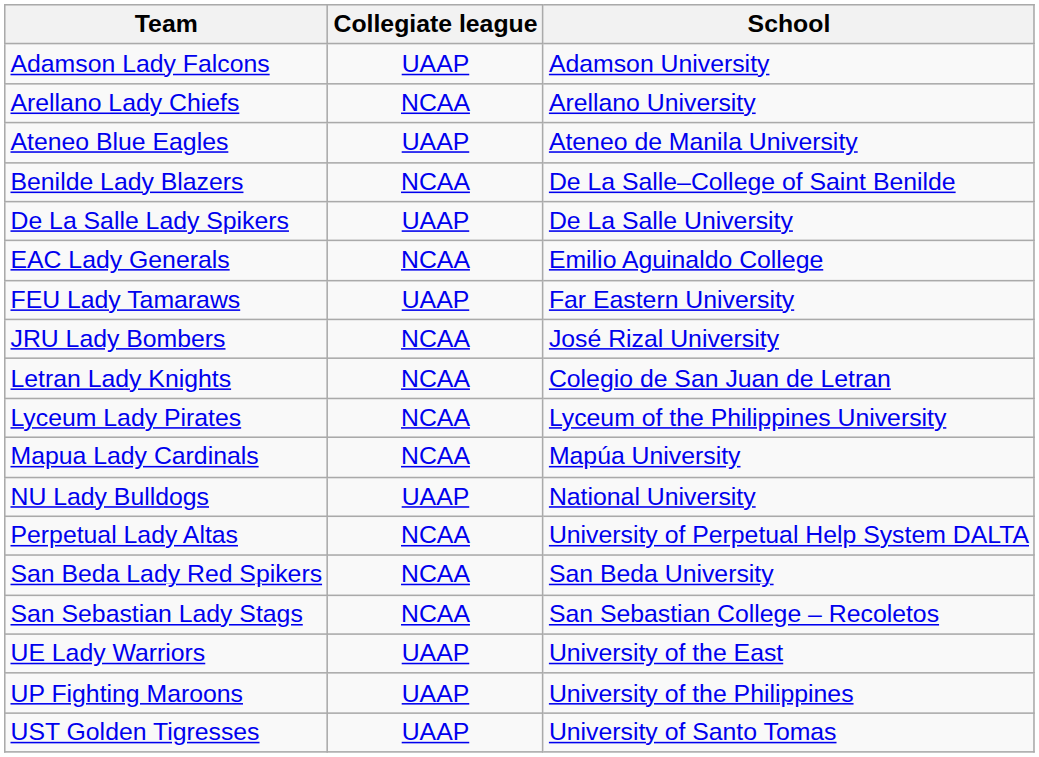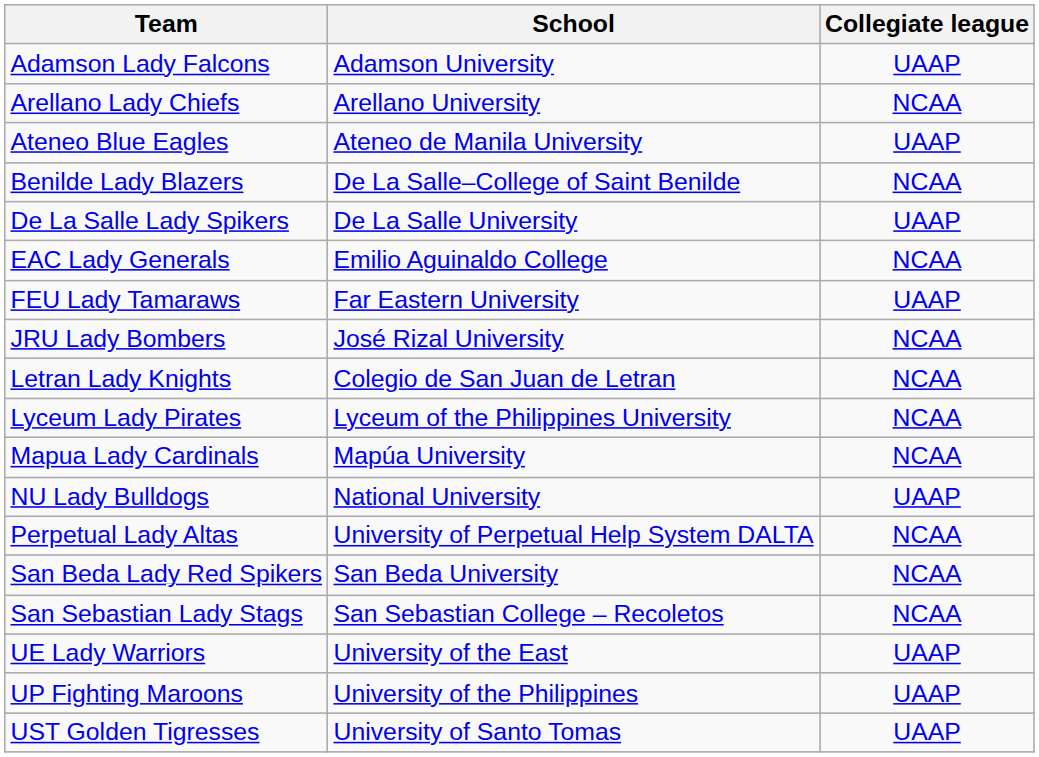 <table class="wikitable sortable">
 <tr>
 <th>Team</th>
+<th>School</th>
 <th>Collegiate league</th>
-<th>School</th>
 </tr>
 <tr>
 <td><a href='#'>Adamson Lady Falcons</a></td>
+<td><a href='#'>Adamson University</a></td>
 <td align=center><a href='#'>UAAP</a></td>
-<td><a href='#'>Adamson University</a></td>
 </tr>
 <tr>
 <td><a href='#'>Arellano Lady Chiefs</a></td>
+<td><a href='#'>Arellano University</a></td>
 <td align=center><a href='#'>NCAA</a></td>
-<td><a href='#'>Arellano University</a></td>
 </tr>
 <tr>
 <td><a href='#'>Ateneo Blue Eagles</a></td>
+<td><a href='#'>Ateneo de Manila University</a></td>
 <td align=center><a href='#'>UAAP</a></td>
-<td><a href='#'>Ateneo de Manila University</a></td>
 </tr>
 <tr>
 <td><a href='#'>Benilde Lady Blazers</a></td>
+<td><a href='#'>De La Salle–College of Saint Benilde</a></td>
 <td align=center><a href='#'>NCAA</a></td>
-<td><a href='#'>De La Salle–College of Saint Benilde</a></td>
 </tr>
 <tr>
 <td><a href='#'>De La Salle Lady Spikers</a></td>
+<td><a href='#'>De La Salle University</a></td>
 <td align=center><a href='#'>UAAP</a></td>
-<td><a href='#'>De La Salle University</a></td>
 </tr>
 <tr>
 <td><a href='#'>EAC Lady Generals</a></td>
+<td><a href='#'>Emilio Aguinaldo College</a></td>
 <td align=center><a href='#'>NCAA</a></td>
-<td><a href='#'>Emilio Aguinaldo College</a></td>
 </tr>
 <tr>
 <td><a href='#'>FEU Lady Tamaraws</a></td>
+<td><a href='#'>Far Eastern University</a></td>
 <td align=center><a href='#'>UAAP</a></td>
-<td><a href='#'>Far Eastern University</a></td>
 </tr>
 <tr>
 <td><a href='#'>JRU Lady Bombers</a></td>
+<td><a href='#'>José Rizal University</a></td>
 <td align=center><a href='#'>NCAA</a></td>
-<td><a href='#'>José Rizal University</a></td>
 </tr>
 <tr>
 <td><a href='#'>Letran Lady Knights</a></td>
+<td><a href='#'>Colegio de San Juan de Letran</a></td>
 <td align=center><a href='#'>NCAA</a></td>
-<td><a href='#'>Colegio de San Juan de Letran</a></td>
 </tr>
 <tr>
 <td><a href='#'>Lyceum Lady Pirates</a></td>
+<td><a href='#'>Lyceum of the Philippines University</a></td>
 <td align=center><a href='#'>NCAA</a></td>
-<td><a href='#'>Lyceum of the Philippines University</a></td>
 </tr>
 <tr>
 <td><a href='#'>Mapua Lady Cardinals</a></td>
+<td><a href='#'>Mapúa University</a></td>
 <td align=center><a href='#'>NCAA</a></td>
-<td><a href='#'>Mapúa University</a></td>
 </tr>
 <tr>
 <td><a href='#'>NU Lady Bulldogs</a></td>
+<td><a href='#'>National University</a></td>
 <td align=center><a href='#'>UAAP</a></td>
-<td><a href='#'>National University</a></td>
 </tr>
 <tr>
 <td><a href='#'>Perpetual Lady Altas</a></td>
+<td><a href='#'>University of Perpetual Help System DALTA</a></td>
 <td align=center><a href='#'>NCAA</a></td>
-<td><a href='#'>University of Perpetual Help System DALTA</a></td>
 </tr>
 <tr>
 <td><a href='#'>San Beda Lady Red Spikers</a></td>
+<td><a href='#'>San Beda University</a></td>
 <td align=center><a href='#'>NCAA</a></td>
-<td><a href='#'>San Beda University</a></td>
 </tr>
 <tr>
 <td><a href='#'>San Sebastian Lady Stags</a></td>
+<td><a href='#'>San Sebastian College – Recoletos</a></td>
 <td align=center><a href='#'>NCAA</a></td>
-<td><a href='#'>San Sebastian College – Recoletos</a></td>
 </tr>
 <tr>
 <td><a href='#'>UE Lady Warriors</a></td>
+<td><a href='#'>University of the East</a></td>
 <td align=center><a href='#'>UAAP</a></td>
-<td><a href='#'>University of the East</a></td>
 </tr>
 <tr>
 <td><a href='#'>UP Fighting Maroons</a></td>
+<td><a href='#'>University of the Philippines</a></td>
 <td align=center><a href='#'>UAAP</a></td>
-<td><a href='#'>University of the Philippines</a></td>
 </tr>
 <tr>
 <td><a href='#'>UST Golden Tigresses</a></td>
+<td><a href='#'>University of Santo Tomas</a></td>
 <td align=center><a href='#'>UAAP</a></td>
-<td><a href='#'>University of Santo Tomas</a></td>
 </tr>
 </table>
